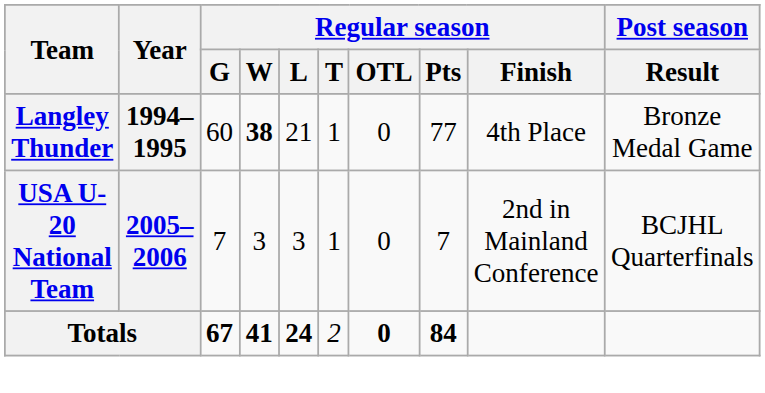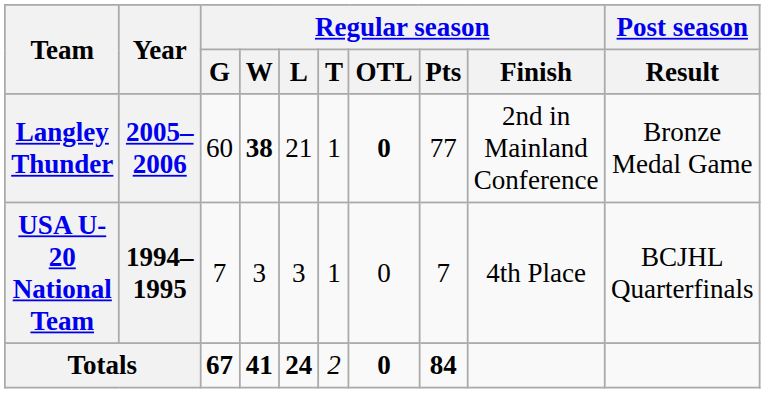 <table class="wikitable" style="font-size: 95%; text-align:center; width:60%;">
 <tr>
 <th rowspan="2">Team</th>
 <th rowspan="2">Year</th>
 <th colspan="7"><a href='#'>Regular season</a></th>
 <th colspan="1"><a href='#'>Post season</a></th>
 </tr>
 <tr>
 <th>G</th>
 <th>W</th>
 <th>L</th>
 <th>T</th>
 <th>OTL</th>
 <th>Pts</th>
 <th>Finish</th>
 <th>Result</th>
 </tr>
 <tr>
 <th><a href='#'>Langley Thunder</a></th>
-<th>1994–1995</th>
+<th><a href='#'>2005–2006</a></th>
 <td>60</td>
 <td><strong>38</strong></td>
 <td>21</td>
 <td>1</td>
-<td>0</td>
+<td><strong>0</strong></td>
 <td>77</td>
-<td>4th Place</td>
+<td>2nd in Mainland Conference</td>
 <td>Bronze Medal Game</td>
 </tr>
 <tr>
 <th><a href='#'>USA U-20 National Team</a></th>
-<th><a href='#'>2005–2006</a></th>
+<th>1994–1995</th>
 <td>7</td>
 <td>3</td>
 <td>3</td>
 <td>1</td>
 <td>0</td>
 <td>7</td>
-<td>2nd in Mainland Conference</td>
+<td>4th Place</td>
 <td>BCJHL Quarterfinals</td>
 </tr>
 <tr>
 <th colspan="2">Totals</th>
 <td><strong>67</strong></td>
 <td><strong>41</strong></td>
 <td><strong>24</strong></td>
 <td><em>2</em></td>
 <td><strong>0</strong></td>
 <td><strong>84</strong></td>
 <td></td>
 <td></td>
 </tr>
 </table>
